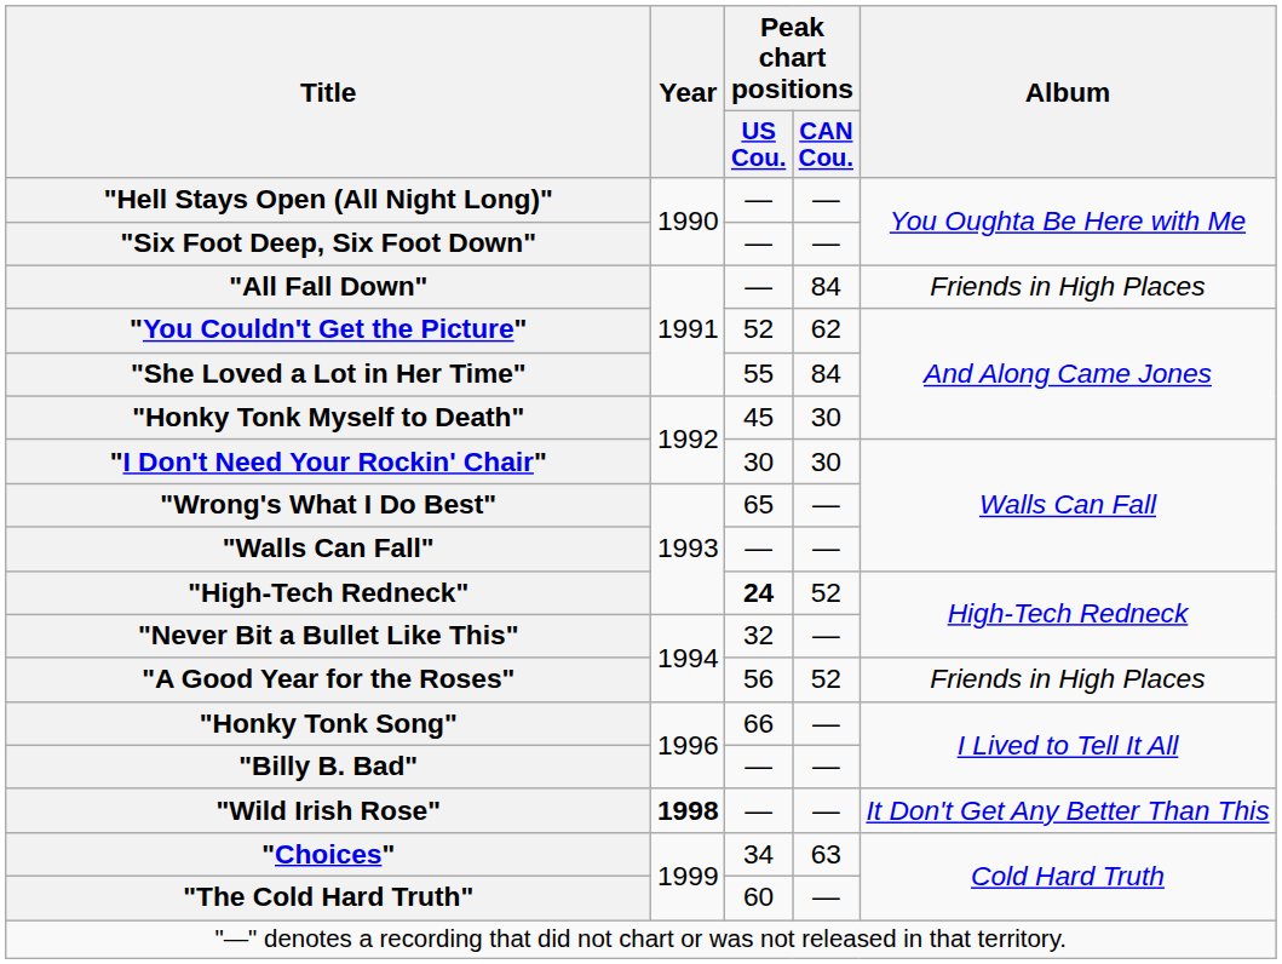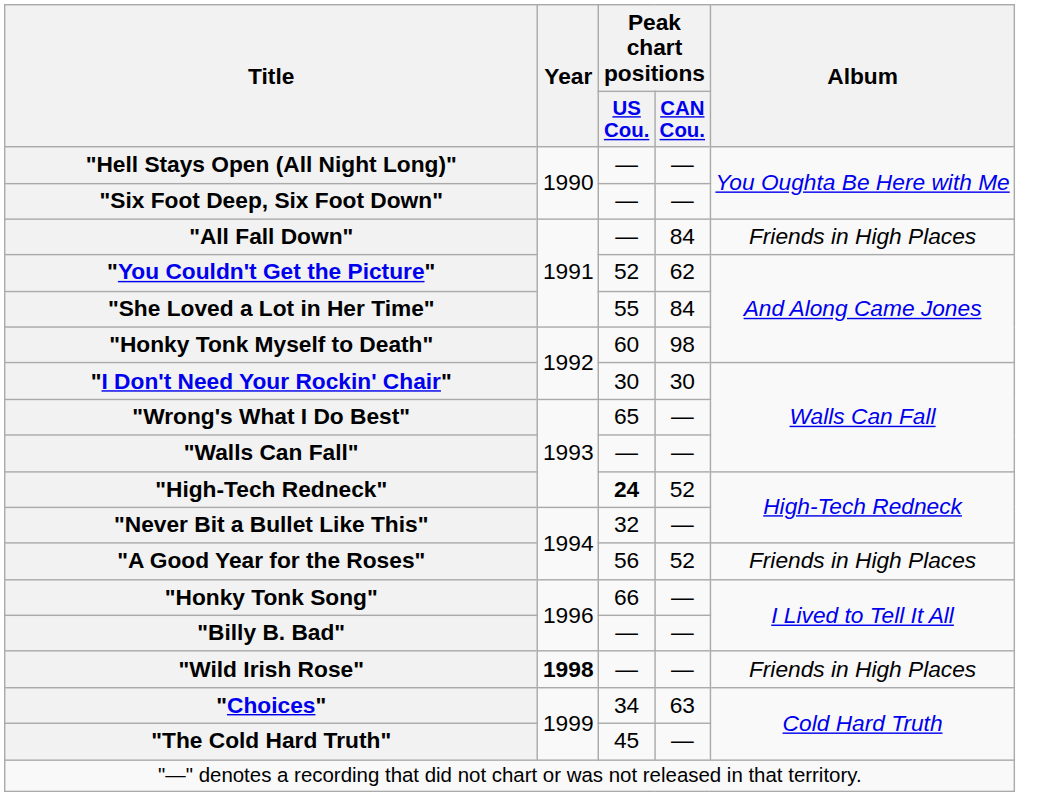 <table class="wikitable plainrowheaders" style="text-align:center;" border="1">
 <tr>
 <th scope="col" rowspan="2" style="width:23em;">Title</th>
 <th scope="col" rowspan="2">Year</th>
 <th scope="col" colspan="2">Peak chart<br>positions</th>
 <th scope="col" rowspan="2">Album</th>
 </tr>
 <tr>
 <th scope="col" style="width:2em;font-size:90%;"><a href='#'>US<br>Cou.</a><br></th>
 <th scope="col" style="width:2em;font-size:90%;"><a href='#'>CAN<br>Cou.</a><br></th>
 </tr>
 <tr>
 <th scope="row">"Hell Stays Open (All Night Long)"</th>
 <td rowspan="2">1990</td>
 <td>—</td>
 <td>—</td>
 <td rowspan="2"><em><a href='#'>You Oughta Be Here with Me</a></em></td>
 </tr>
 <tr>
 <th scope="row">"Six Foot Deep, Six Foot Down"</th>
 <td>—</td>
 <td>—</td>
 </tr>
 <tr>
 <th scope="row">"All Fall Down" </th>
 <td rowspan="3">1991</td>
 <td>—</td>
 <td>84</td>
 <td><em>Friends in High Places</em></td>
 </tr>
 <tr>
 <th scope="row">"<a href='#'>You Couldn't Get the Picture</a>"</th>
 <td>52</td>
 <td>62</td>
 <td rowspan="3"><em><a href='#'>And Along Came Jones</a></em></td>
 </tr>
 <tr>
 <th scope="row">"She Loved a Lot in Her Time"</th>
 <td>55</td>
 <td>84</td>
 </tr>
 <tr>
 <th scope="row">"Honky Tonk Myself to Death"</th>
 <td rowspan="2">1992</td>
-<td>45</td>
-<td>30</td>
+<td>60</td>
+<td>98</td>
 </tr>
 <tr>
 <th scope="row">"<a href='#'>I Don't Need Your Rockin' Chair</a>"</th>
 <td>30</td>
 <td>30</td>
 <td rowspan="3"><em><a href='#'>Walls Can Fall</a></em></td>
 </tr>
 <tr>
 <th scope="row">"Wrong's What I Do Best"</th>
 <td rowspan="3">1993</td>
 <td>65</td>
 <td>—</td>
 </tr>
 <tr>
 <th scope="row">"Walls Can Fall"</th>
 <td>—</td>
 <td>—</td>
 </tr>
 <tr>
 <th scope="row">"High-Tech Redneck"</th>
 <td><strong>24</strong></td>
 <td>52</td>
 <td rowspan="2"><em><a href='#'>High-Tech Redneck</a></em></td>
 </tr>
 <tr>
 <th scope="row">"Never Bit a Bullet Like This" </th>
 <td rowspan="2">1994</td>
 <td>32</td>
 <td>—</td>
 </tr>
 <tr>
 <th scope="row">"A Good Year for the Roses" </th>
 <td>56</td>
 <td>52</td>
 <td><em>Friends in High Places</em></td>
 </tr>
 <tr>
 <th scope="row">"Honky Tonk Song"</th>
 <td rowspan="2">1996</td>
 <td>66</td>
 <td>—</td>
 <td rowspan="2"><em><a href='#'>I Lived to Tell It All</a></em></td>
 </tr>
 <tr>
 <th scope="row">"Billy B. Bad"</th>
 <td>—</td>
 <td>—</td>
 </tr>
 <tr>
 <th scope="row">"Wild Irish Rose"</th>
 <td><strong>1998</strong></td>
 <td>—</td>
 <td>—</td>
-<td><em><a href='#'>It Don't Get Any Better Than This</a></em></td>
+<td><em>Friends in High Places</em></td>
 </tr>
 <tr>
 <th scope="row">"<a href='#'>Choices</a>"</th>
 <td rowspan="2">1999</td>
 <td>34</td>
 <td>63</td>
 <td rowspan="2"><em><a href='#'>Cold Hard Truth</a></em></td>
 </tr>
 <tr>
 <th scope="row">"The Cold Hard Truth"</th>
-<td>60</td>
+<td>45</td>
 <td>—</td>
 </tr>
 <tr>
 <td colspan="6" style="font-size:90%">"—" denotes a recording that did not chart or was not released in that territory.</td>
 </tr>
 </table>
